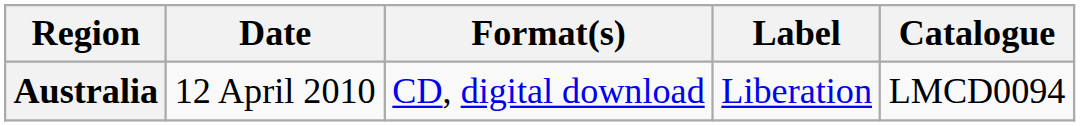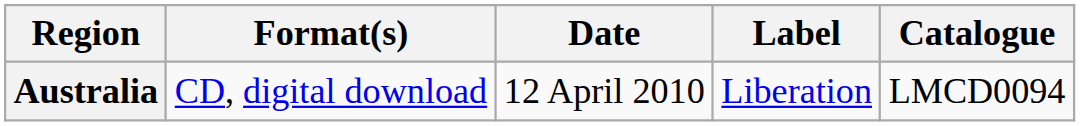 <table class="wikitable plainrowheaders">
 <tr>
 <th scope="col">Region</th>
+<th scope="col">Format(s)</th>
 <th scope="col">Date</th>
-<th scope="col">Format(s)</th>
 <th scope="col">Label</th>
 <th scope="col">Catalogue</th>
 </tr>
 <tr>
 <th scope="row">Australia</th>
+<td><a href='#'>CD</a>, <a href='#'>digital download</a></td>
 <td>12 April 2010</td>
-<td><a href='#'>CD</a>, <a href='#'>digital download</a></td>
 <td><a href='#'>Liberation</a></td>
 <td>LMCD0094</td>
 </tr>
 </table>
